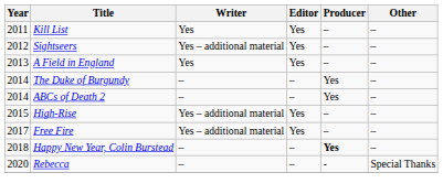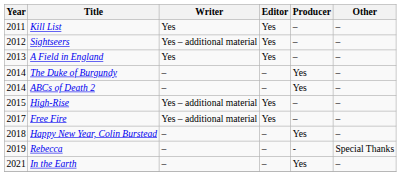 <table class="wikitable">
 <tr>
 <th>Year</th>
 <th>Title</th>
 <th>Writer</th>
 <th>Editor</th>
 <th>Producer</th>
 <th>Other</th>
 </tr>
 <tr>
 <td>2011</td>
 <td><em><a href='#'>Kill List</a></em></td>
 <td>Yes</td>
 <td>Yes</td>
 <td>–</td>
 <td>–</td>
 </tr>
 <tr>
 <td>2012</td>
 <td><em><a href='#'>Sightseers</a></em></td>
 <td>Yes – additional material</td>
 <td>Yes</td>
 <td>–</td>
 <td>–</td>
 </tr>
 <tr>
 <td>2013</td>
 <td><em><a href='#'>A Field in England</a></em></td>
 <td>Yes</td>
 <td>Yes</td>
 <td>–</td>
 <td>–</td>
 </tr>
 <tr>
 <td>2014</td>
 <td><em><a href='#'>The Duke of Burgundy</a></em></td>
 <td>–</td>
 <td>–</td>
 <td>Yes</td>
 <td>–</td>
 </tr>
 <tr>
 <td>2014</td>
 <td><em><a href='#'>ABCs of Death 2</a></em></td>
 <td>–</td>
 <td>–</td>
 <td>Yes</td>
 <td>–</td>
 </tr>
 <tr>
 <td>2015</td>
 <td><em><a href='#'>High-Rise</a></em></td>
 <td>Yes – additional material</td>
 <td>Yes</td>
 <td>–</td>
 <td>–</td>
 </tr>
 <tr>
 <td>2017</td>
 <td><em><a href='#'>Free Fire</a></em></td>
 <td>Yes – additional material</td>
 <td>Yes</td>
 <td>–</td>
 <td>–</td>
 </tr>
 <tr>
 <td>2018</td>
 <td><em><a href='#'>Happy New Year, Colin Burstead</a></em></td>
 <td>–</td>
 <td>–</td>
-<td><strong>Yes</strong></td>
+<td>Yes</td>
 <td>–</td>
 </tr>
 <tr>
-<td>2020</td>
+<td>2019</td>
 <td><em><a href='#'>Rebecca</a></em></td>
 <td>–</td>
 <td>–</td>
 <td>-</td>
 <td>Special Thanks</td>
 </tr>
 <tr>
+<td>2021</td>
+<td><em><a href='#'>In the Earth</a></em></td>
+<td>–</td>
+<td>–</td>
+<td>Yes</td>
+<td>–</td>
+</tr>
+<tr>
 </tr>
 </table>
